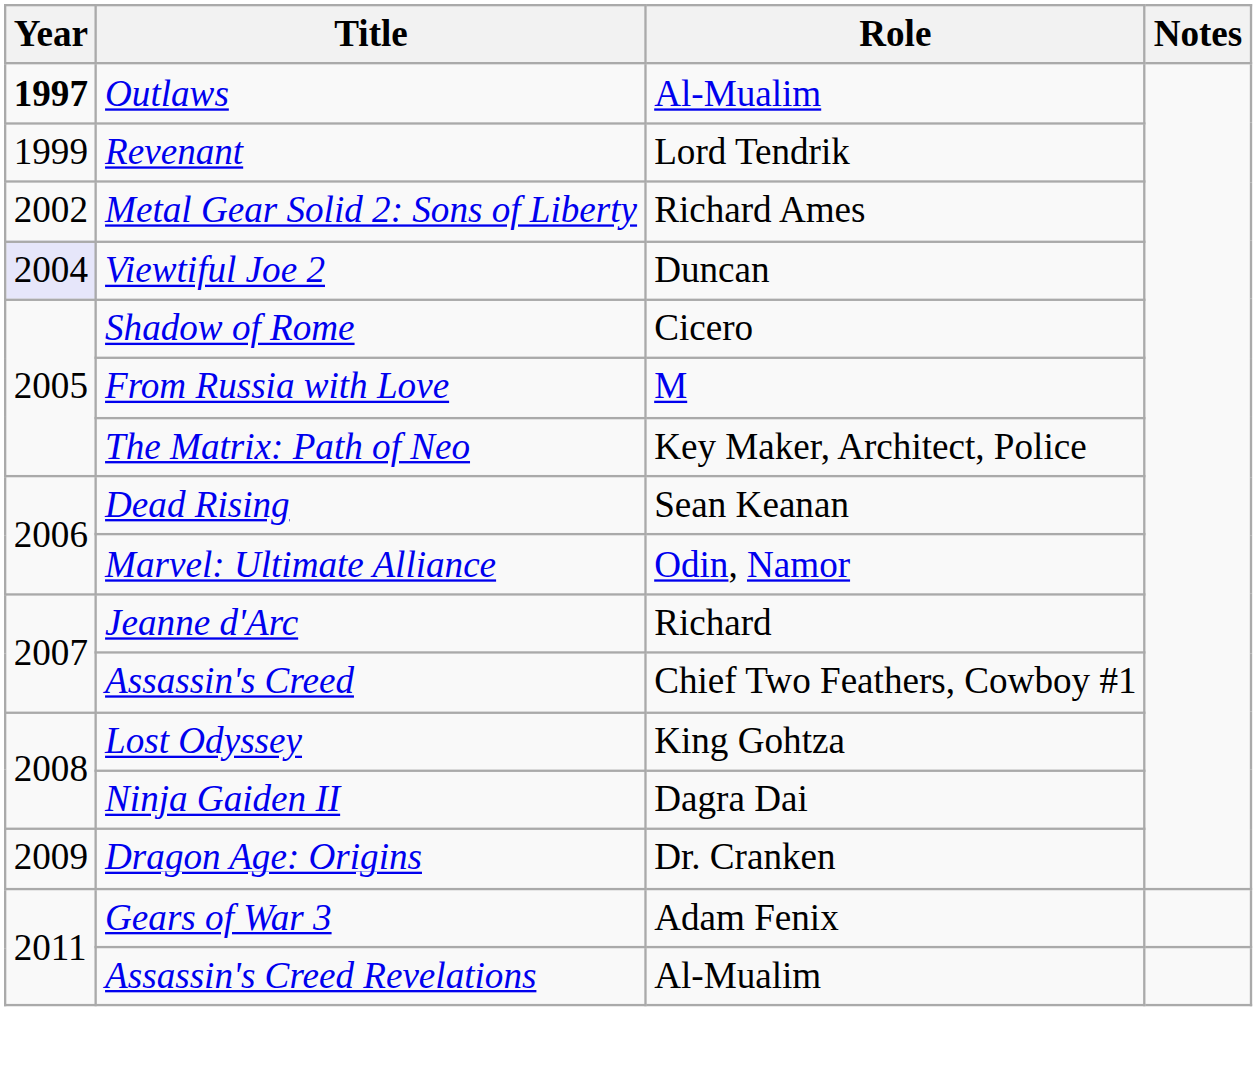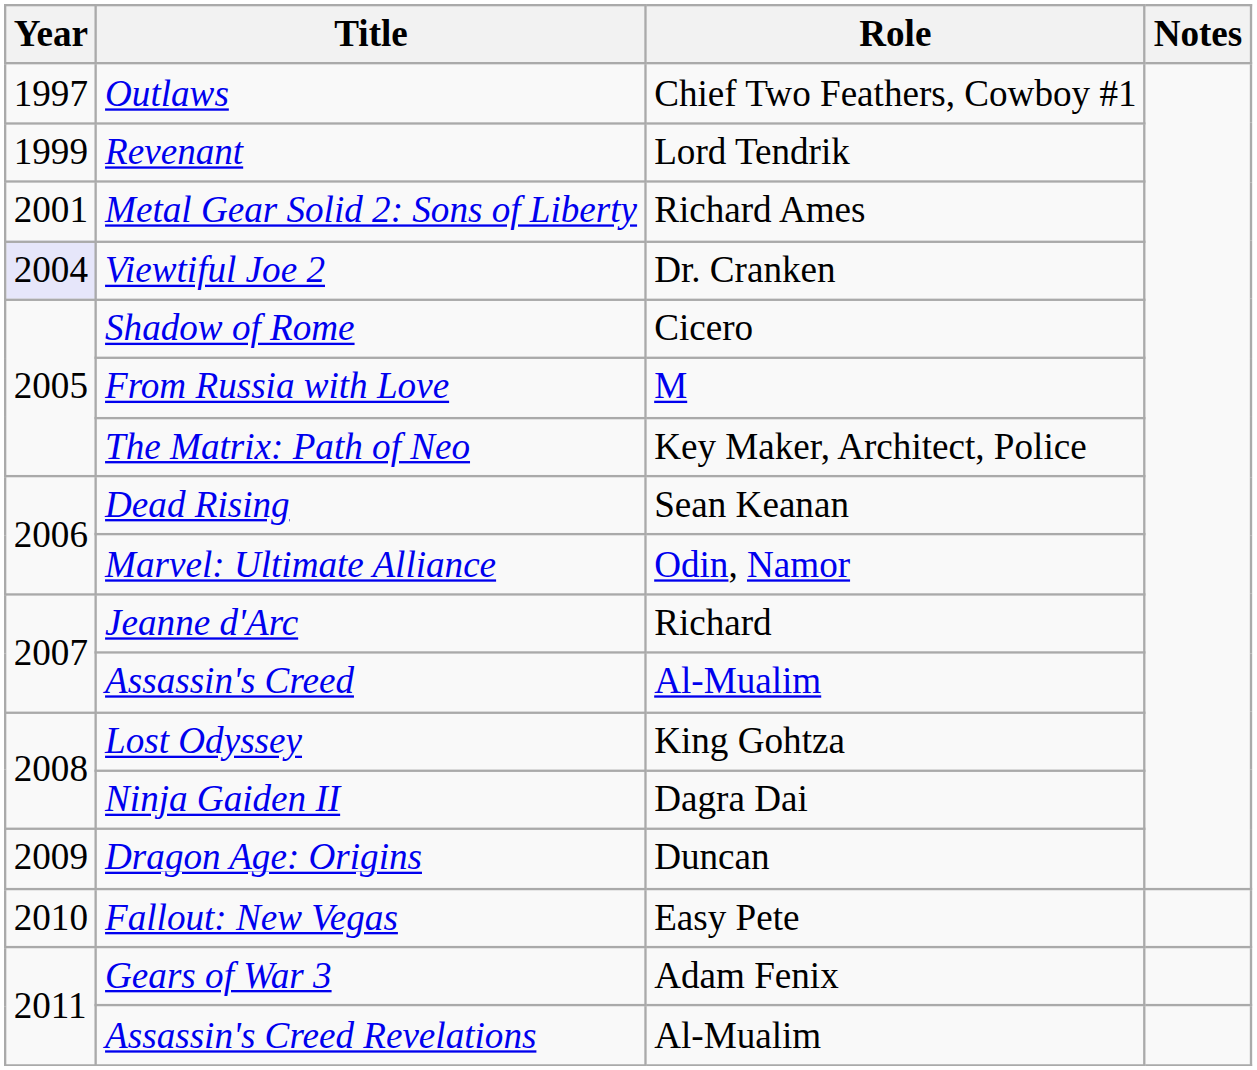 <table class="wikitable">
 <tr>
 <th>Year</th>
 <th>Title</th>
 <th>Role</th>
 <th>Notes</th>
 </tr>
 <tr>
-<td><strong>1997</strong></td>
+<td>1997</td>
 <td><em><a href='#'>Outlaws</a></em></td>
-<td><a href='#'>Al-Mualim</a></td>
+<td>Chief Two Feathers, Cowboy #1</td>
 <td rowspan="14"></td>
 </tr>
 <tr>
 <td>1999</td>
 <td><em><a href='#'>Revenant</a></em></td>
 <td>Lord Tendrik</td>
 </tr>
 <tr>
-<td>2002</td>
+<td>2001</td>
 <td><em><a href='#'>Metal Gear Solid 2: Sons of Liberty</a></em></td>
 <td>Richard Ames</td>
 </tr>
 <tr>
 <td style="background: lavender;">2004</td>
 <td><em><a href='#'>Viewtiful Joe 2</a></em></td>
-<td>Duncan</td>
+<td>Dr. Cranken</td>
 </tr>
 <tr>
 <td rowspan="3">2005</td>
 <td><em><a href='#'>Shadow of Rome</a></em></td>
 <td>Cicero</td>
 </tr>
 <tr>
 <td><em><a href='#'>From Russia with Love</a></em></td>
 <td><a href='#'>M</a></td>
 </tr>
 <tr>
 <td><em><a href='#'>The Matrix: Path of Neo</a></em></td>
 <td>Key Maker, Architect, Police</td>
 </tr>
 <tr>
 <td rowspan="2">2006</td>
 <td><em><a href='#'>Dead Rising</a></em></td>
 <td>Sean Keanan</td>
 </tr>
 <tr>
 <td><em><a href='#'>Marvel: Ultimate Alliance</a></em></td>
 <td><a href='#'>Odin</a>, <a href='#'>Namor</a></td>
 </tr>
 <tr>
 <td rowspan="2">2007</td>
 <td><em><a href='#'>Jeanne d'Arc</a></em></td>
 <td>Richard</td>
 </tr>
 <tr>
 <td><em><a href='#'>Assassin's Creed</a></em></td>
-<td>Chief Two Feathers, Cowboy #1</td>
+<td><a href='#'>Al-Mualim</a></td>
 </tr>
 <tr>
 <td rowspan="2">2008</td>
 <td><em><a href='#'>Lost Odyssey</a></em></td>
 <td>King Gohtza</td>
 </tr>
 <tr>
 <td><em><a href='#'>Ninja Gaiden II</a></em></td>
 <td>Dagra Dai</td>
 </tr>
 <tr>
 <td>2009</td>
 <td><em><a href='#'>Dragon Age: Origins</a></em></td>
-<td>Dr. Cranken</td>
+<td>Duncan</td>
+</tr>
+<tr>
+<td>2010</td>
+<td><em><a href='#'>Fallout: New Vegas</a></em></td>
+<td>Easy Pete</td>
+<td></td>
 </tr>
 <tr>
 <td rowspan="2">2011</td>
 <td><em><a href='#'>Gears of War 3</a></em></td>
 <td>Adam Fenix</td>
 <td></td>
 </tr>
 <tr>
 <td><em><a href='#'>Assassin's Creed Revelations</a></em></td>
 <td>Al-Mualim</td>
 <td></td>
 </tr>
 </table>
